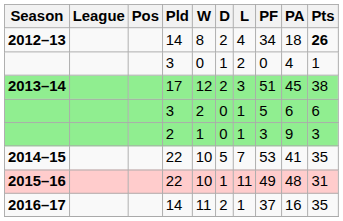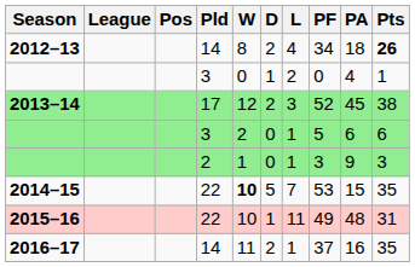 <table class="wikitable">
 <tr>
 <th>Season</th>
 <th>League</th>
 <th>Pos</th>
 <th>Pld</th>
 <th>W</th>
 <th>D</th>
 <th>L</th>
 <th>PF</th>
 <th>PA</th>
 <th>Pts</th>
 </tr>
 <tr>
 <td><strong>2012–13</strong></td>
 <td></td>
 <td></td>
 <td>14</td>
 <td>8</td>
 <td>2</td>
 <td>4</td>
 <td>34</td>
 <td>18</td>
 <td><strong>26</strong></td>
 </tr>
 <tr>
 <td></td>
 <td></td>
 <td></td>
 <td>3</td>
 <td>0</td>
 <td>1</td>
 <td>2</td>
 <td>0</td>
 <td>4</td>
 <td>1</td>
 </tr>
 <tr bgcolor=lightgreen>
 <td><strong>2013–14</strong></td>
 <td></td>
 <td></td>
 <td>17</td>
 <td>12</td>
 <td>2</td>
 <td>3</td>
-<td>51</td>
+<td>52</td>
 <td>45</td>
 <td>38</td>
 </tr>
 <tr bgcolor=lightgreen>
 <td></td>
 <td></td>
 <td></td>
 <td>3</td>
 <td>2</td>
 <td>0</td>
 <td>1</td>
 <td>5</td>
 <td>6</td>
 <td>6</td>
 </tr>
 <tr bgcolor=lightgreen>
 <td></td>
 <td></td>
 <td></td>
 <td>2</td>
 <td>1</td>
 <td>0</td>
 <td>1</td>
 <td>3</td>
 <td>9</td>
 <td>3</td>
 </tr>
 <tr>
 <td><strong>2014–15</strong></td>
 <td></td>
 <td></td>
 <td>22</td>
-<td>10</td>
+<td><strong>10</strong></td>
 <td>5</td>
 <td>7</td>
 <td>53</td>
-<td>41</td>
+<td>15</td>
 <td>35</td>
 </tr>
 <tr bgcolor=#FFCCCC>
 <td><strong>2015–16</strong></td>
 <td></td>
 <td></td>
 <td>22</td>
 <td>10</td>
 <td>1</td>
 <td>11</td>
 <td>49</td>
 <td>48</td>
 <td>31</td>
 </tr>
 <tr>
 <td><strong>2016–17</strong></td>
 <td></td>
 <td></td>
 <td>14</td>
 <td>11</td>
 <td>2</td>
 <td>1</td>
 <td>37</td>
 <td>16</td>
 <td>35</td>
 </tr>
 <tr>
 </tr>
 </table>
